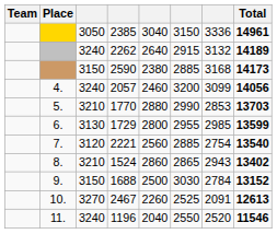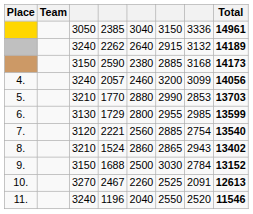 <table class=wikitable style="text-align:center">
 <tr>
+<th>Place</th>
 <th>Team</th>
-<th>Place</th>
 <th></th>
 <th></th>
 <th></th>
 <th></th>
 <th></th>
 <th>Total</th>
 </tr>
 <tr>
+<td bgcolor=gold></td>
 <td align=left></td>
-<td bgcolor=gold></td>
 <td>3050</td>
 <td>2385</td>
 <td>3040</td>
 <td>3150</td>
 <td>3336</td>
 <td><strong>14961</strong></td>
 </tr>
 <tr>
+<td bgcolor=silver></td>
 <td align=left></td>
-<td bgcolor=silver></td>
 <td>3240</td>
 <td>2262</td>
 <td>2640</td>
 <td>2915</td>
 <td>3132</td>
 <td><strong>14189</strong></td>
 </tr>
 <tr>
+<td bgcolor=cc9966></td>
 <td align=left></td>
-<td bgcolor=cc9966></td>
 <td>3150</td>
 <td>2590</td>
 <td>2380</td>
 <td>2885</td>
 <td>3168</td>
 <td><strong>14173</strong></td>
 </tr>
 <tr>
+<td>4.</td>
 <td align=left></td>
-<td>4.</td>
 <td>3240</td>
 <td>2057</td>
 <td>2460</td>
 <td>3200</td>
 <td>3099</td>
 <td><strong>14056</strong></td>
 </tr>
 <tr>
+<td>5.</td>
 <td align=left></td>
-<td>5.</td>
 <td>3210</td>
 <td>1770</td>
 <td>2880</td>
 <td>2990</td>
 <td>2853</td>
 <td><strong>13703</strong></td>
 </tr>
 <tr>
+<td>6.</td>
 <td align=left></td>
-<td>6.</td>
 <td>3130</td>
 <td>1729</td>
 <td>2800</td>
 <td>2955</td>
 <td>2985</td>
 <td><strong>13599</strong></td>
 </tr>
 <tr>
+<td>7.</td>
 <td align=left></td>
-<td>7.</td>
 <td>3120</td>
 <td>2221</td>
 <td>2560</td>
 <td>2885</td>
 <td>2754</td>
 <td><strong>13540</strong></td>
 </tr>
 <tr>
+<td>8.</td>
 <td align=left></td>
-<td>8.</td>
 <td>3210</td>
 <td>1524</td>
 <td>2860</td>
 <td>2865</td>
 <td>2943</td>
 <td><strong>13402</strong></td>
 </tr>
 <tr>
+<td>9.</td>
 <td align=left></td>
-<td>9.</td>
 <td>3150</td>
 <td>1688</td>
 <td>2500</td>
 <td>3030</td>
 <td>2784</td>
 <td><strong>13152</strong></td>
 </tr>
 <tr>
+<td>10.</td>
 <td align=left></td>
-<td>10.</td>
 <td>3270</td>
 <td>2467</td>
 <td>2260</td>
 <td>2525</td>
 <td>2091</td>
 <td><strong>12613</strong></td>
 </tr>
 <tr>
+<td>11.</td>
 <td align=left></td>
-<td>11.</td>
 <td>3240</td>
 <td>1196</td>
 <td>2040</td>
 <td>2550</td>
 <td>2520</td>
 <td><strong>11546</strong></td>
 </tr>
 </table>
